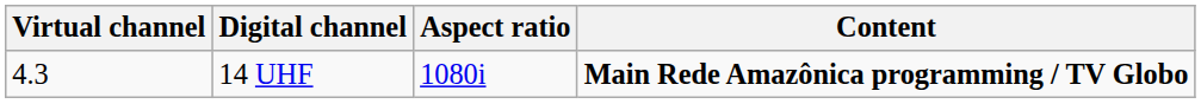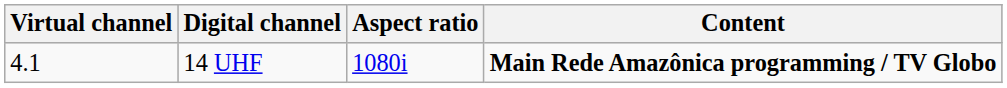 <table class = "wikitable">
 <tr>
 <th>Virtual channel</th>
 <th>Digital channel</th>
 <th>Aspect ratio</th>
 <th>Content</th>
 </tr>
 <tr>
-<td>4.3</td>
+<td>4.1</td>
 <td>14 <a href='#'>UHF</a></td>
 <td><a href='#'>1080i</a></td>
 <td><strong>Main Rede Amazônica programming / TV Globo</strong></td>
 </tr>
 </table>
